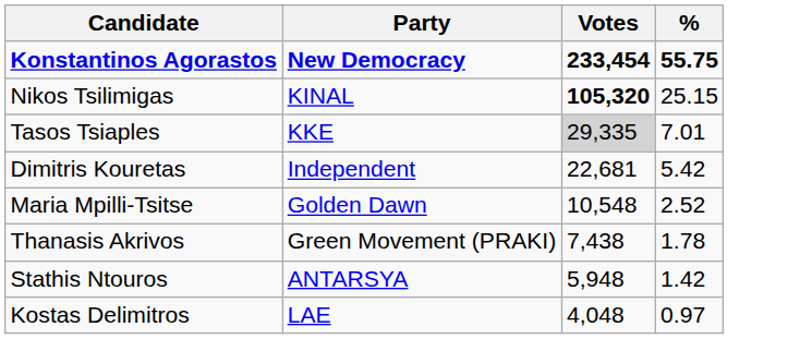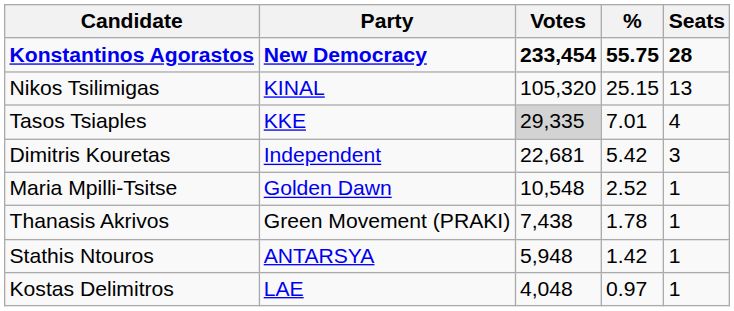 <table class=wikitable>
 <tr>
 <th>Candidate</th>
 <th>Party</th>
 <th>Votes</th>
 <th>%</th>
+<th>Seats</th>
 </tr>
 <tr style="font-weight: bold">
 <td><strong><a href='#'>Konstantinos Agorastos</a></strong></td>
 <td><strong><a href='#'>New Democracy</a></strong></td>
 <td><strong>233,454</strong></td>
 <td><strong>55.75</strong></td>
+<td><strong>28</strong></td>
 </tr>
 <tr>
 <td>Nikos Tsilimigas</td>
 <td><a href='#'>KINAL</a></td>
-<td><strong>105,320</strong></td>
+<td>105,320</td>
 <td>25.15</td>
+<td>13</td>
 </tr>
 <tr>
 <td>Tasos Tsiaples</td>
 <td><a href='#'>KKE</a></td>
 <td style="background: lightgrey;">29,335</td>
 <td>7.01</td>
+<td>4</td>
 </tr>
 <tr>
 <td>Dimitris Kouretas</td>
 <td><a href='#'>Independent</a></td>
 <td>22,681</td>
 <td>5.42</td>
+<td>3</td>
 </tr>
 <tr>
 <td>Maria Mpilli-Tsitse</td>
 <td><a href='#'>Golden Dawn</a></td>
 <td>10,548</td>
 <td>2.52</td>
+<td>1</td>
 </tr>
 <tr>
 <td>Thanasis Akrivos</td>
 <td>Green Movement (PRAKI)</td>
 <td>7,438</td>
 <td>1.78</td>
+<td>1</td>
 </tr>
 <tr>
 <td>Stathis Ntouros</td>
 <td><a href='#'>ANTARSYA</a></td>
 <td>5,948</td>
 <td>1.42</td>
+<td>1</td>
 </tr>
 <tr>
 <td>Kostas Delimitros</td>
 <td><a href='#'>LAE</a></td>
 <td>4,048</td>
 <td>0.97</td>
+<td>1</td>
 </tr>
 </table>
